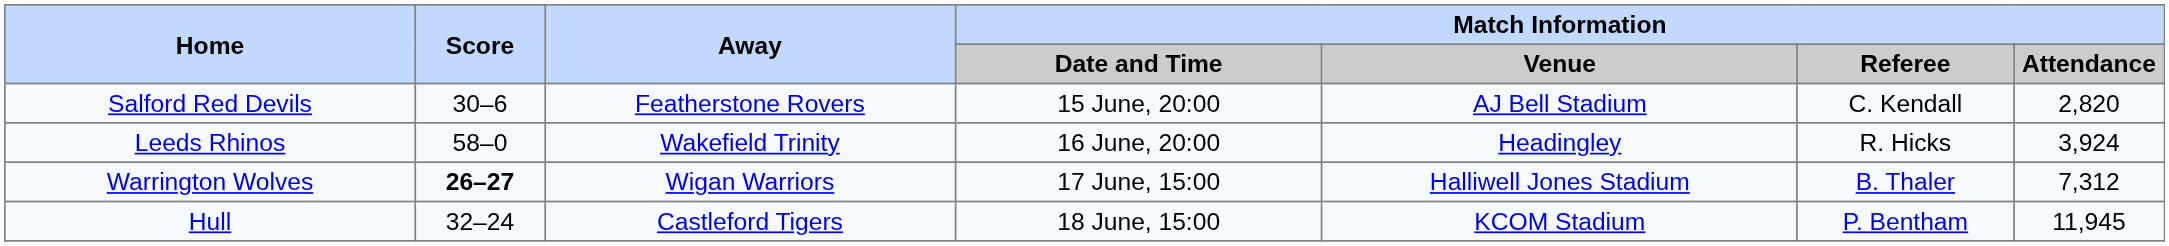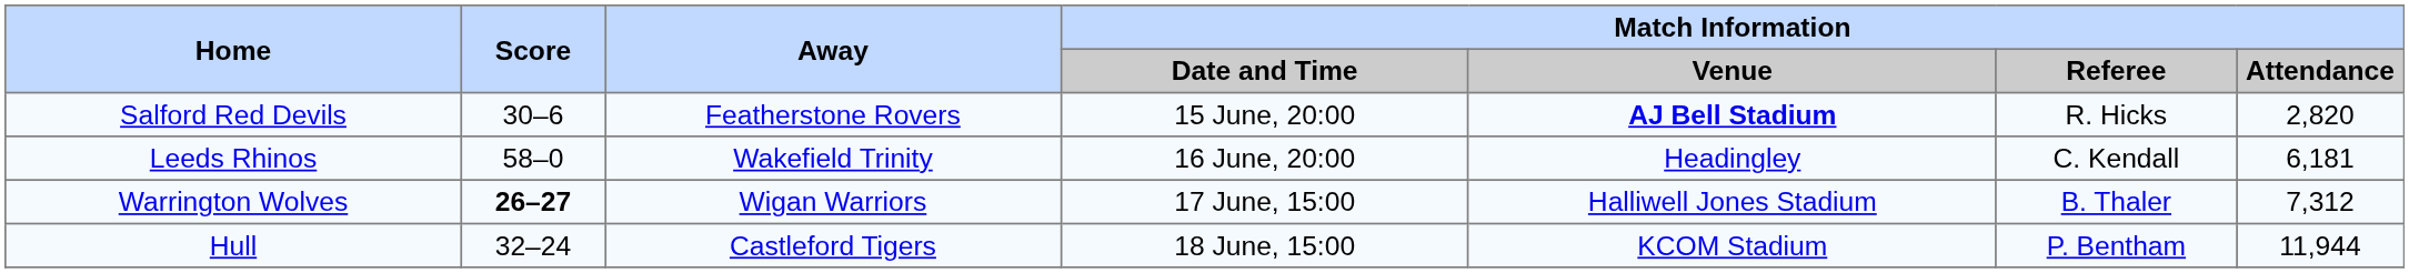 <table border=1 style="border-collapse:collapse; font-size:90%; text-align:center;" cellpadding=3 cellspacing=0 width=100%>
 <tr bgcolor=#C1D8FF>
 <th rowspan=2 width=19%>Home</th>
 <th rowspan=2 width=6%>Score</th>
 <th rowspan=2 width=19%>Away</th>
 <th colspan=6>Match Information</th>
 </tr>
 <tr bgcolor=#CCCCCC>
 <th width=17%>Date and Time</th>
 <th width=22%>Venue</th>
 <th width=10%>Referee</th>
 <th width=7%>Attendance</th>
 </tr>
 <tr bgcolor=#F5FAFF>
 <td> <a href='#'>Salford Red Devils</a></td>
 <td>30–6</td>
 <td> <a href='#'>Featherstone Rovers</a></td>
 <td>15 June, 20:00</td>
-<td><a href='#'>AJ Bell Stadium</a></td>
-<td Chris Kendall>C. Kendall</td>
+<td><strong><a href='#'>AJ Bell Stadium</a></strong></td>
+<td Robert Hicks>R. Hicks</td>
 <td>2,820</td>
 </tr>
 <tr bgcolor=#F5FAFF>
 <td> <a href='#'>Leeds Rhinos</a></td>
 <td>58–0</td>
 <td> <a href='#'>Wakefield Trinity</a></td>
 <td>16 June, 20:00</td>
 <td><a href='#'>Headingley</a></td>
-<td Robert Hicks>R. Hicks</td>
-<td>3,924</td>
+<td Chris Kendall>C. Kendall</td>
+<td>6,181</td>
 </tr>
 <tr bgcolor=#F5FAFF>
 <td> <a href='#'>Warrington Wolves</a></td>
 <td><strong>26–27</strong></td>
 <td> <a href='#'>Wigan Warriors</a></td>
 <td>17 June, 15:00</td>
 <td><a href='#'>Halliwell Jones Stadium</a></td>
 <td><a href='#'>B. Thaler</a></td>
 <td>7,312</td>
 </tr>
 <tr bgcolor=#F5FAFF>
 <td> <a href='#'>Hull</a></td>
 <td>32–24</td>
 <td> <a href='#'>Castleford Tigers</a></td>
 <td>18 June, 15:00</td>
 <td><a href='#'>KCOM Stadium</a></td>
 <td><a href='#'>P. Bentham</a></td>
-<td>11,945</td>
+<td>11,944</td>
 </tr>
 </table>
